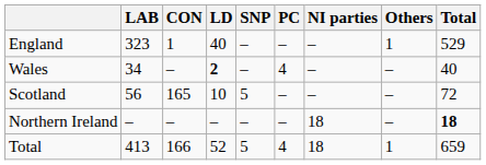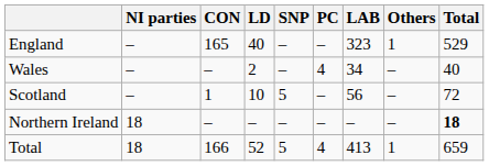 <table class="wikitable">
 <tr>
 <th></th>
-<th>LAB</th>
+<th>NI parties</th>
 <th>CON</th>
 <th>LD</th>
 <th>SNP</th>
 <th>PC</th>
-<th>NI parties</th>
+<th>LAB</th>
 <th>Others</th>
 <th>Total</th>
 </tr>
 <tr>
 <td>England</td>
-<td>323</td>
-<td>1</td>
+<td>–</td>
+<td>165</td>
 <td>40</td>
 <td>–</td>
 <td>–</td>
-<td>–</td>
+<td>323</td>
 <td>1</td>
 <td>529</td>
 </tr>
 <tr>
 <td>Wales</td>
-<td>34</td>
 <td>–</td>
-<td><strong>2</strong></td>
+<td>–</td>
+<td>2</td>
 <td>–</td>
 <td>4</td>
-<td>–</td>
+<td>34</td>
 <td>–</td>
 <td>40</td>
 </tr>
 <tr>
 <td>Scotland</td>
-<td>56</td>
-<td>165</td>
+<td>–</td>
+<td>1</td>
 <td>10</td>
 <td>5</td>
 <td>–</td>
-<td>–</td>
+<td>56</td>
 <td>–</td>
 <td>72</td>
 </tr>
 <tr>
 <td>Northern Ireland</td>
+<td>18</td>
 <td>–</td>
 <td>–</td>
 <td>–</td>
 <td>–</td>
 <td>–</td>
-<td>18</td>
 <td>–</td>
 <td><strong>18</strong></td>
 </tr>
 <tr>
 <td>Total</td>
-<td>413</td>
+<td>18</td>
 <td>166</td>
 <td>52</td>
 <td>5</td>
 <td>4</td>
-<td>18</td>
+<td>413</td>
 <td>1</td>
 <td>659</td>
 </tr>
 </table>
